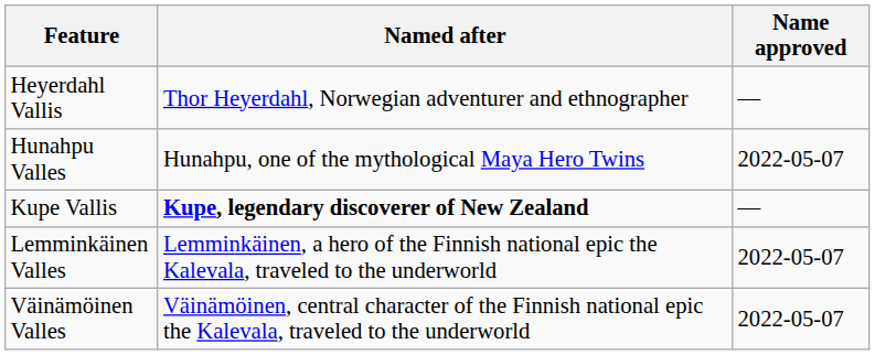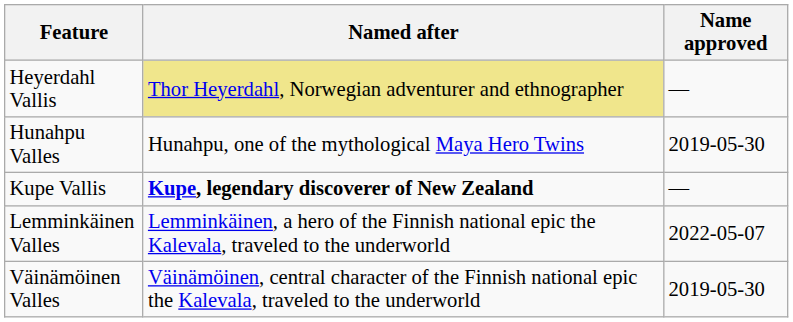 <table class="wikitable">
 <tr>
 <th width=100>Feature</th>
 <th>Named after</th>
 <th>Name approved<br></th>
 </tr>
 <tr>
 <td>Heyerdahl Vallis</td>
-<td><a href='#'>Thor Heyerdahl</a>, Norwegian adventurer and ethnographer</td>
+<td style="background: khaki;"><a href='#'>Thor Heyerdahl</a>, Norwegian adventurer and ethnographer</td>
 <td>—</td>
 </tr>
 <tr>
 <td>Hunahpu Valles</td>
 <td>Hunahpu, one of the mythological <a href='#'>Maya Hero Twins</a></td>
-<td>2022-05-07</td>
+<td>2019-05-30</td>
 </tr>
 <tr>
 <td>Kupe Vallis</td>
 <td><strong><a href='#'>Kupe</a>, legendary discoverer of New Zealand</strong></td>
 <td>—</td>
 </tr>
 <tr>
 <td>Lemminkäinen Valles</td>
 <td><a href='#'>Lemminkäinen</a>, a hero of the Finnish national epic the <a href='#'>Kalevala</a>, traveled to the underworld</td>
 <td>2022-05-07</td>
 </tr>
 <tr>
 <td>Väinämöinen Valles</td>
 <td><a href='#'>Väinämöinen</a>, central character of the Finnish national epic the <a href='#'>Kalevala</a>, traveled to the underworld</td>
-<td>2022-05-07</td>
+<td>2019-05-30</td>
 </tr>
 </table>
